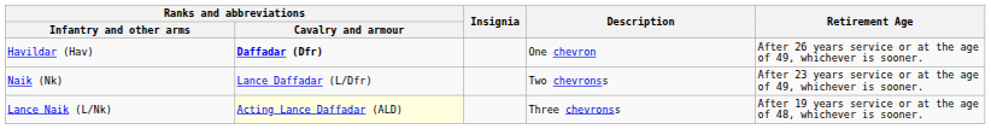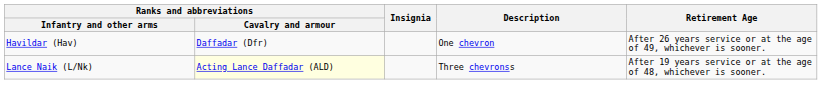 <table class="wikitable">
 <tr>
 <th width=20%; colspan=2>Ranks and abbreviations</th>
 <th width=5%; rowspan=2>Insignia</th>
 <th width=20%; rowspan=2>Description</th>
 <th width=20%; rowspan=2>Retirement Age</th>
 </tr>
 <tr>
 <th width=20%;>Infantry and other arms</th>
 <th width=20%;>Cavalry and armour</th>
 </tr>
 <tr>
 <td><a href='#'>Havildar</a> (Hav)</td>
-<td><strong><a href='#'>Daffadar</a> (Dfr)</strong></td>
+<td><a href='#'>Daffadar</a> (Dfr)</td>
 <td></td>
 <td>One <a href='#'>chevron</a></td>
 <td>After 26 years service or at the age of 49, whichever is sooner.</td>
-</tr>
-<tr>
-<td><a href='#'>Naik</a> (Nk)</td>
-<td><a href='#'>Lance Daffadar</a> (L/Dfr)</td>
-<td></td>
-<td>Two <a href='#'>chevrons</a>s</td>
-<td>After 23 years service or at the age of 49, whichever is sooner.</td>
 </tr>
 <tr>
 <td><a href='#'>Lance Naik</a> (L/Nk)</td>
 <td style="background: lightyellow;"><a href='#'>Acting Lance Daffadar</a> (ALD)</td>
 <td></td>
 <td>Three <a href='#'>chevrons</a>s</td>
 <td>After 19 years service or at the age of 48, whichever is sooner.</td>
 </tr>
 </table>
